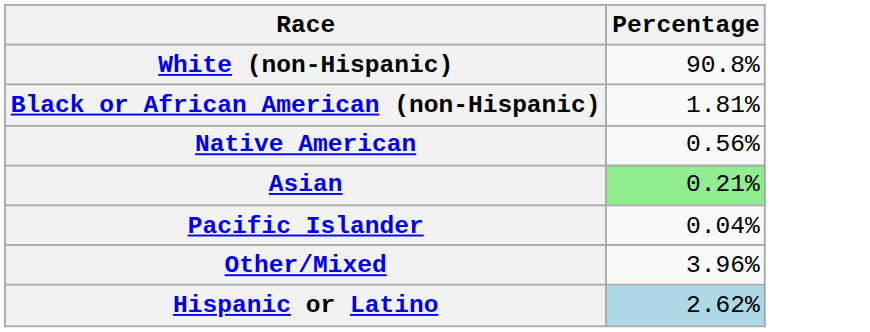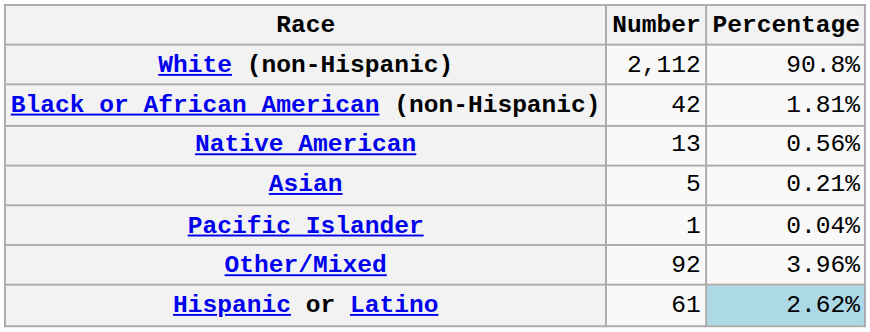 <table class="wikitable" style="text-align:right">
 <tr>
 <th scope="col">Race</th>
+<th scope="col">Number</th>
 <th scope="col">Percentage</th>
 </tr>
 <tr>
 <th scope="row"><a href='#'>White</a> (non-Hispanic)</th>
+<td>2,112</td>
 <td>90.8%</td>
 </tr>
 <tr>
 <th scope="row"><a href='#'>Black or African American</a> (non-Hispanic)</th>
+<td>42</td>
 <td>1.81%</td>
 </tr>
 <tr>
 <th scope="row"><a href='#'>Native American</a></th>
+<td>13</td>
 <td>0.56%</td>
 </tr>
 <tr>
 <th scope="row"><a href='#'>Asian</a></th>
-<td style="background: lightgreen;">0.21%</td>
+<td>5</td>
+<td>0.21%</td>
 </tr>
 <tr>
 <th scope="row"><a href='#'>Pacific Islander</a></th>
+<td>1</td>
 <td>0.04%</td>
 </tr>
 <tr>
 <th scope="row"><a href='#'>Other/Mixed</a></th>
+<td>92</td>
 <td>3.96%</td>
 </tr>
 <tr>
 <th scope="row"><a href='#'>Hispanic</a> or <a href='#'>Latino</a></th>
+<td>61</td>
 <td style="background: lightblue;">2.62%</td>
 </tr>
 </table>
